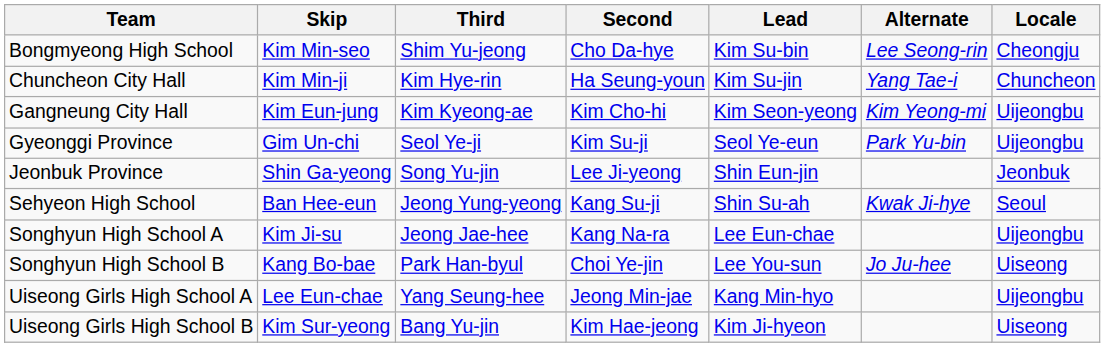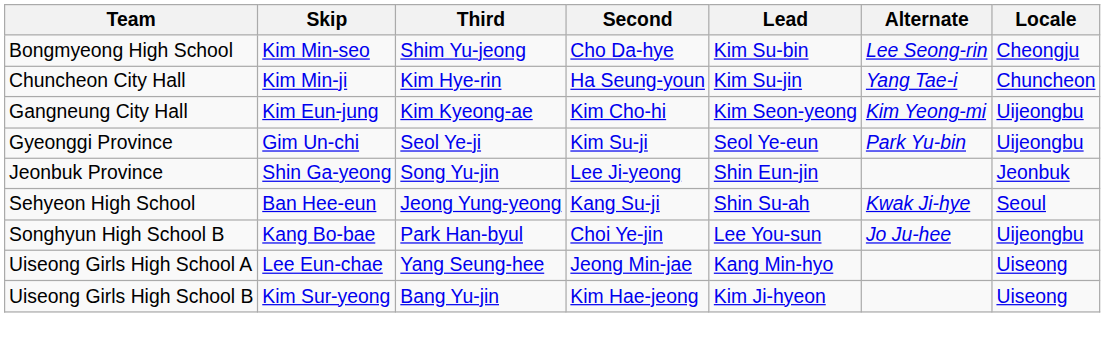 <table class=wikitable>
 <tr>
 <th scope="col">Team</th>
 <th scope="col">Skip</th>
 <th scope="col">Third</th>
 <th scope="col">Second</th>
 <th scope="col">Lead</th>
 <th scope="col">Alternate</th>
 <th scope="col">Locale</th>
 </tr>
 <tr>
 <td>Bongmyeong High School</td>
 <td><a href='#'>Kim Min-seo</a></td>
 <td><a href='#'>Shim Yu-jeong</a></td>
 <td><a href='#'>Cho Da-hye</a></td>
 <td><a href='#'>Kim Su-bin</a></td>
 <td><em><a href='#'>Lee Seong-rin</a></em></td>
 <td> <a href='#'>Cheongju</a></td>
 </tr>
 <tr>
 <td>Chuncheon City Hall</td>
 <td><a href='#'>Kim Min-ji</a></td>
 <td><a href='#'>Kim Hye-rin</a></td>
 <td><a href='#'>Ha Seung-youn</a></td>
 <td><a href='#'>Kim Su-jin</a></td>
 <td><em><a href='#'>Yang Tae-i</a></em></td>
 <td> <a href='#'>Chuncheon</a></td>
 </tr>
 <tr>
 <td>Gangneung City Hall</td>
 <td><a href='#'>Kim Eun-jung</a></td>
 <td><a href='#'>Kim Kyeong-ae</a></td>
 <td><a href='#'>Kim Cho-hi</a></td>
 <td><a href='#'>Kim Seon-yeong</a></td>
 <td><em><a href='#'>Kim Yeong-mi</a></em></td>
 <td> <a href='#'>Uijeongbu</a></td>
 </tr>
 <tr>
 <td>Gyeonggi Province</td>
 <td><a href='#'>Gim Un-chi</a></td>
 <td><a href='#'>Seol Ye-ji</a></td>
 <td><a href='#'>Kim Su-ji</a></td>
 <td><a href='#'>Seol Ye-eun</a></td>
 <td><em><a href='#'>Park Yu-bin</a></em></td>
 <td> <a href='#'>Uijeongbu</a></td>
 </tr>
 <tr>
 <td>Jeonbuk Province</td>
 <td><a href='#'>Shin Ga-yeong</a></td>
 <td><a href='#'>Song Yu-jin</a></td>
 <td><a href='#'>Lee Ji-yeong</a></td>
 <td><a href='#'>Shin Eun-jin</a></td>
 <td></td>
 <td> <a href='#'>Jeonbuk</a></td>
 </tr>
 <tr>
 <td>Sehyeon High School</td>
 <td><a href='#'>Ban Hee-eun</a></td>
 <td><a href='#'>Jeong Yung-yeong</a></td>
 <td><a href='#'>Kang Su-ji</a></td>
 <td><a href='#'>Shin Su-ah</a></td>
 <td><em><a href='#'>Kwak Ji-hye</a></em></td>
 <td> <a href='#'>Seoul</a></td>
 </tr>
 <tr>
-<td>Songhyun High School A</td>
-<td><a href='#'>Kim Ji-su</a></td>
-<td><a href='#'>Jeong Jae-hee</a></td>
-<td><a href='#'>Kang Na-ra</a></td>
-<td><a href='#'>Lee Eun-chae</a></td>
-<td></td>
-<td> <a href='#'>Uijeongbu</a></td>
-</tr>
-<tr>
 <td>Songhyun High School B</td>
 <td><a href='#'>Kang Bo-bae</a></td>
 <td><a href='#'>Park Han-byul</a></td>
 <td><a href='#'>Choi Ye-jin</a></td>
 <td><a href='#'>Lee You-sun</a></td>
 <td><em><a href='#'>Jo Ju-hee</a></em></td>
-<td> <a href='#'>Uiseong</a></td>
+<td> <a href='#'>Uijeongbu</a></td>
 </tr>
 <tr>
 <td>Uiseong Girls High School A</td>
 <td><a href='#'>Lee Eun-chae</a></td>
 <td><a href='#'>Yang Seung-hee</a></td>
 <td><a href='#'>Jeong Min-jae</a></td>
 <td><a href='#'>Kang Min-hyo</a></td>
 <td></td>
-<td> <a href='#'>Uijeongbu</a></td>
+<td> <a href='#'>Uiseong</a></td>
 </tr>
 <tr>
 <td>Uiseong Girls High School B</td>
 <td><a href='#'>Kim Sur-yeong</a></td>
 <td><a href='#'>Bang Yu-jin</a></td>
 <td><a href='#'>Kim Hae-jeong</a></td>
 <td><a href='#'>Kim Ji-hyeon</a></td>
 <td></td>
 <td> <a href='#'>Uiseong</a></td>
 </tr>
 </table>
